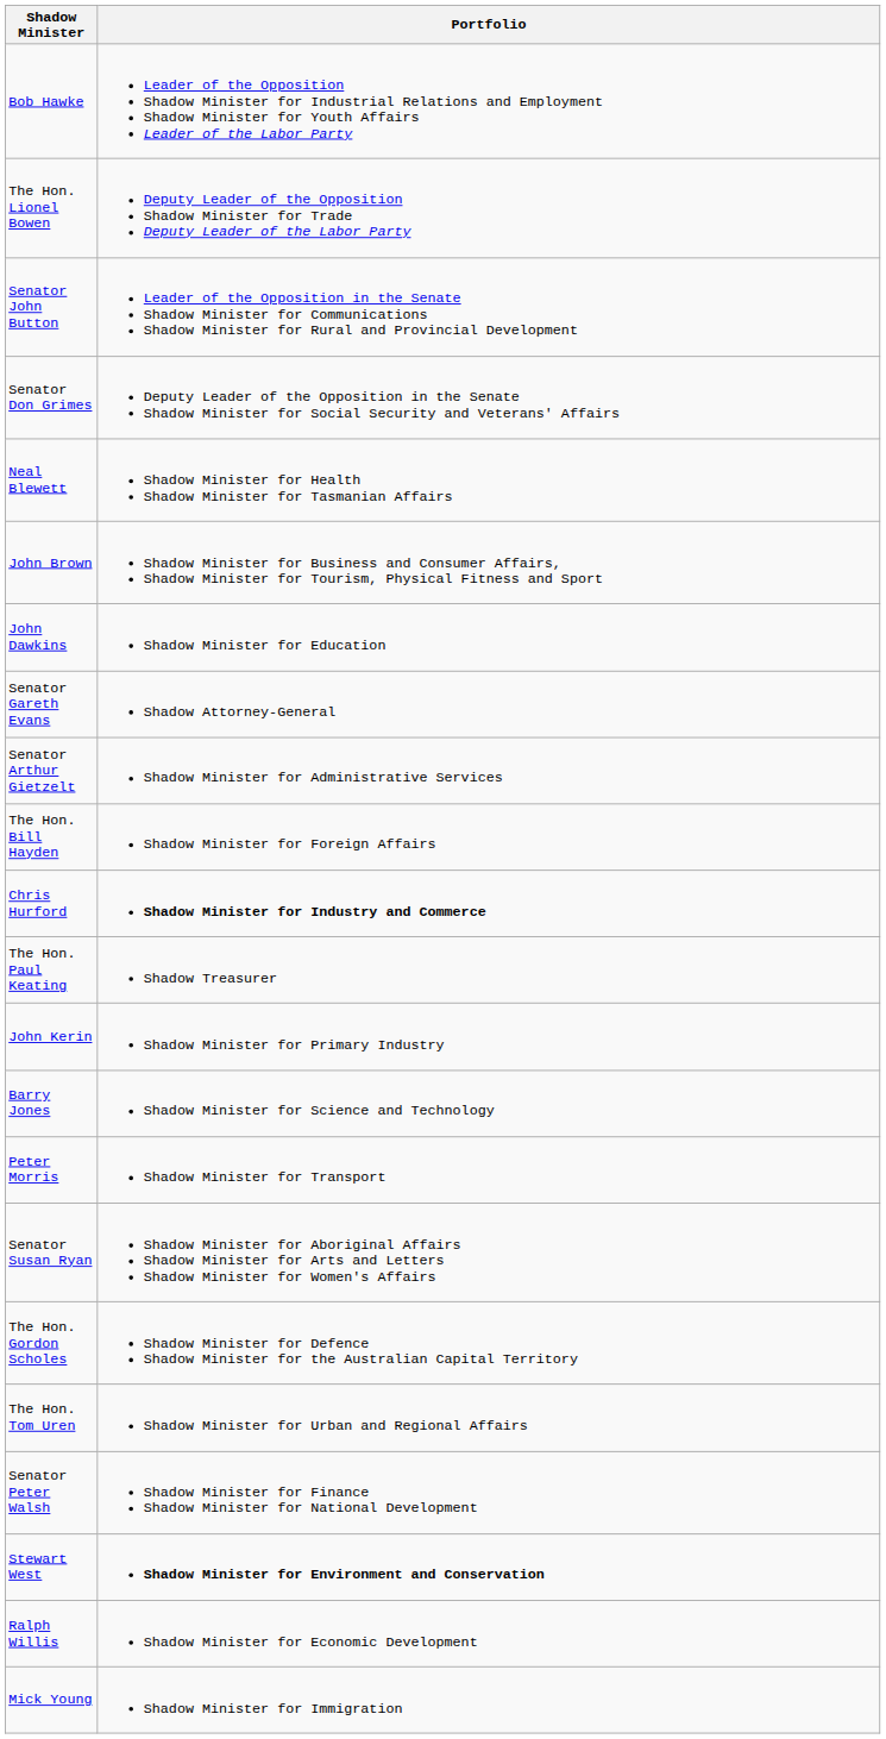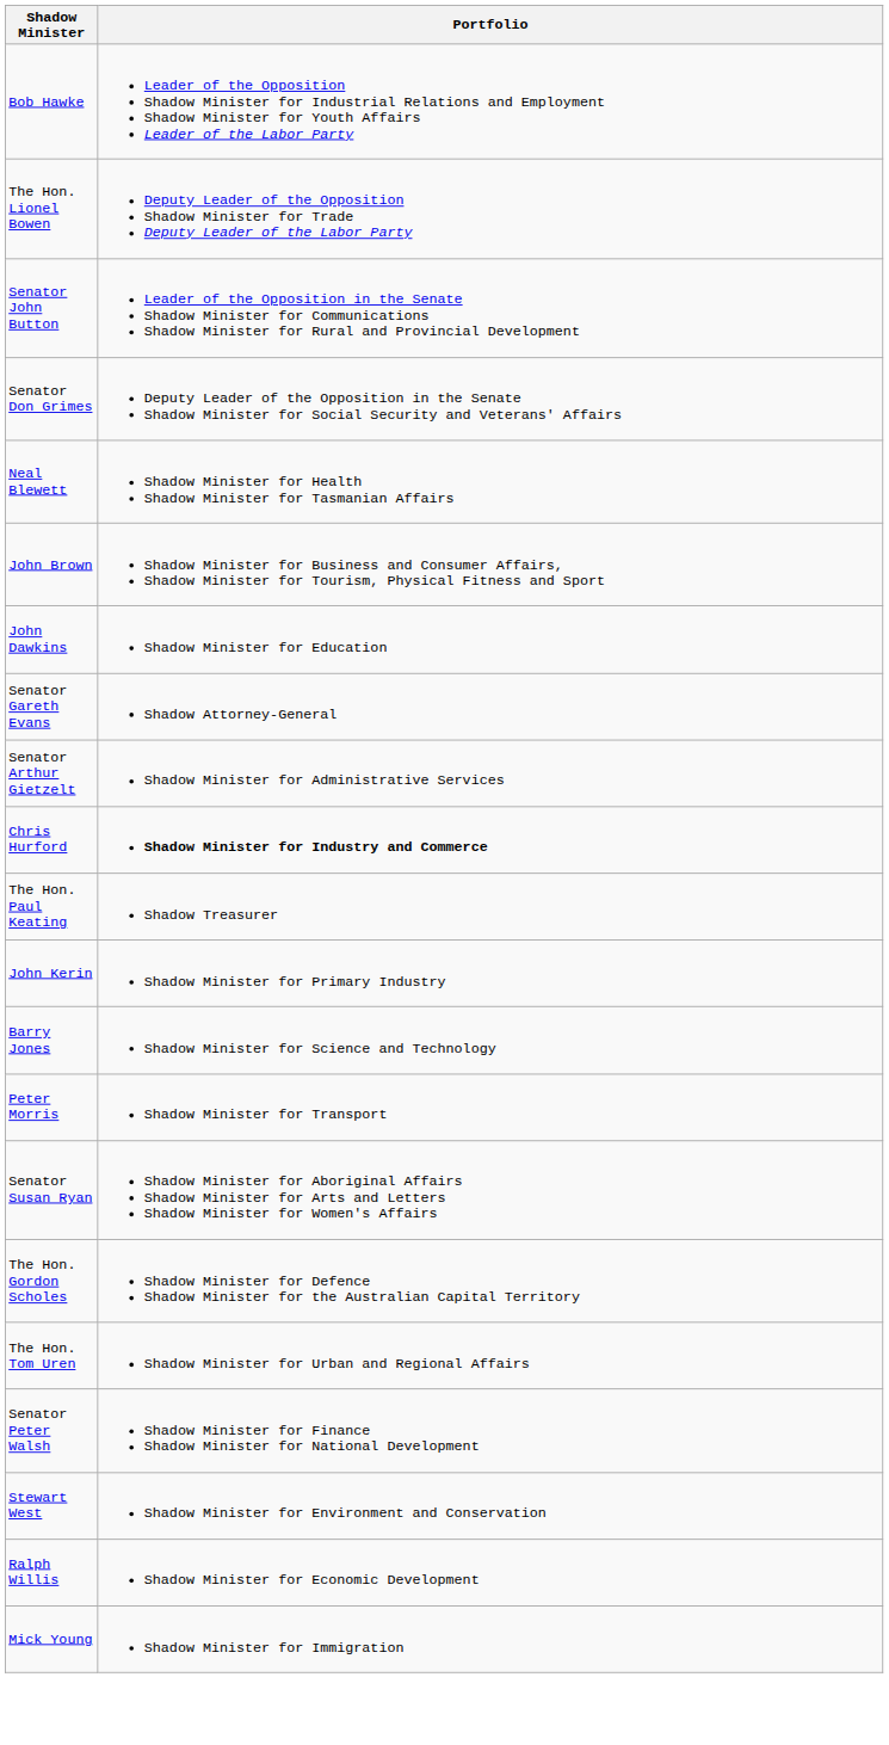 <table class="wikitable">
 <tr>
 <th width=80>Shadow Minister</th>
 <th width=725>Portfolio</th>
 </tr>
 <tr>
 <td><a href='#'>Bob Hawke</a> </td>
 <td><br><ul><li><a href='#'>Leader of the Opposition</a></li><li>Shadow Minister for Industrial Relations and Employment</li><li>Shadow Minister for Youth Affairs</li><li><a href='#'><em>Leader of the Labor Party</em></a></li></ul></td>
 </tr>
 <tr>
 <td>The Hon. <a href='#'>Lionel Bowen</a> </td>
 <td><br><ul><li><a href='#'>Deputy Leader of the Opposition</a></li><li>Shadow Minister for Trade</li><li><a href='#'><em>Deputy Leader of the Labor Party</em></a></li></ul></td>
 </tr>
 <tr>
 <td><a href='#'>Senator</a> <a href='#'>John Button</a></td>
 <td><br><ul><li><a href='#'>Leader of the Opposition in the Senate</a></li><li>Shadow Minister for Communications</li><li>Shadow Minister for Rural and Provincial Development</li></ul></td>
 </tr>
 <tr>
 <td>Senator <a href='#'>Don Grimes</a></td>
 <td><br><ul><li>Deputy Leader of the Opposition in the Senate</li><li>Shadow Minister for Social Security and Veterans' Affairs</li></ul></td>
 </tr>
 <tr>
 <td><a href='#'>Neal Blewett</a> </td>
 <td><br><ul><li>Shadow Minister for Health</li><li>Shadow Minister for Tasmanian Affairs</li></ul></td>
 </tr>
 <tr>
 <td><a href='#'>John Brown</a> </td>
 <td><br><ul><li>Shadow Minister for Business and Consumer Affairs,</li><li>Shadow Minister for Tourism, Physical Fitness and Sport</li></ul></td>
 </tr>
 <tr>
 <td><a href='#'>John Dawkins</a> </td>
 <td><br><ul><li>Shadow Minister for Education</li></ul></td>
 </tr>
 <tr>
 <td>Senator <a href='#'>Gareth Evans</a></td>
 <td><br><ul><li>Shadow Attorney-General</li></ul></td>
 </tr>
 <tr>
 <td>Senator <a href='#'>Arthur Gietzelt</a></td>
 <td><br><ul><li>Shadow Minister for Administrative Services</li></ul></td>
 </tr>
 <tr>
-<td>The Hon. <a href='#'>Bill Hayden</a> </td>
-<td><br><ul><li>Shadow Minister for Foreign Affairs</li></ul></td>
-</tr>
-<tr>
 <td><a href='#'>Chris Hurford</a> </td>
 <td><strong><br><ul><li>Shadow Minister for Industry and Commerce</li></ul></strong></td>
 </tr>
 <tr>
 <td>The Hon. <a href='#'>Paul Keating</a> </td>
 <td><br><ul><li>Shadow Treasurer</li></ul></td>
 </tr>
 <tr>
 <td><a href='#'>John Kerin</a> </td>
 <td><br><ul><li>Shadow Minister for Primary Industry</li></ul></td>
 </tr>
 <tr>
 <td><a href='#'>Barry Jones</a> </td>
 <td><br><ul><li>Shadow Minister for Science and Technology</li></ul></td>
 </tr>
 <tr>
 <td><a href='#'>Peter Morris</a> </td>
 <td><br><ul><li>Shadow Minister for Transport</li></ul></td>
 </tr>
 <tr>
 <td>Senator <a href='#'>Susan Ryan</a></td>
 <td><br><ul><li>Shadow Minister for Aboriginal Affairs</li><li>Shadow Minister for Arts and Letters</li><li>Shadow Minister for Women's Affairs</li></ul></td>
 </tr>
 <tr>
 <td>The Hon. <a href='#'>Gordon Scholes</a> </td>
 <td><br><ul><li>Shadow Minister for Defence</li><li>Shadow Minister for the Australian Capital Territory</li></ul></td>
 </tr>
 <tr>
 <td>The Hon. <a href='#'>Tom Uren</a> </td>
 <td><br><ul><li>Shadow Minister for Urban and Regional Affairs</li></ul></td>
 </tr>
 <tr>
 <td>Senator <a href='#'>Peter Walsh</a></td>
 <td><br><ul><li>Shadow Minister for Finance</li><li>Shadow Minister for National Development</li></ul></td>
 </tr>
 <tr>
 <td><a href='#'>Stewart West</a> </td>
-<td><strong><br><ul><li>Shadow Minister for Environment and Conservation</li></ul></strong></td>
+<td><br><ul><li>Shadow Minister for Environment and Conservation</li></ul></td>
 </tr>
 <tr>
 <td><a href='#'>Ralph Willis</a> </td>
 <td><br><ul><li>Shadow Minister for Economic Development</li></ul></td>
 </tr>
 <tr>
 <td><a href='#'>Mick Young</a> </td>
 <td><br><ul><li>Shadow Minister for Immigration</li></ul></td>
 </tr>
 </table>
